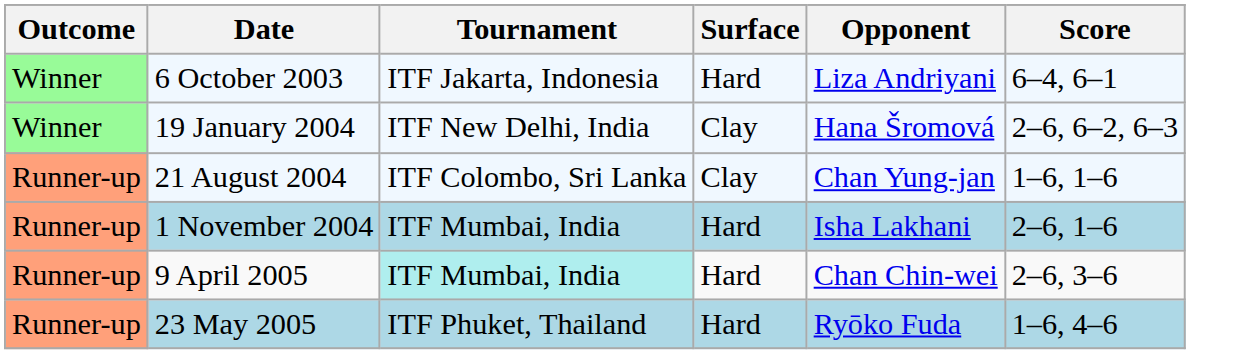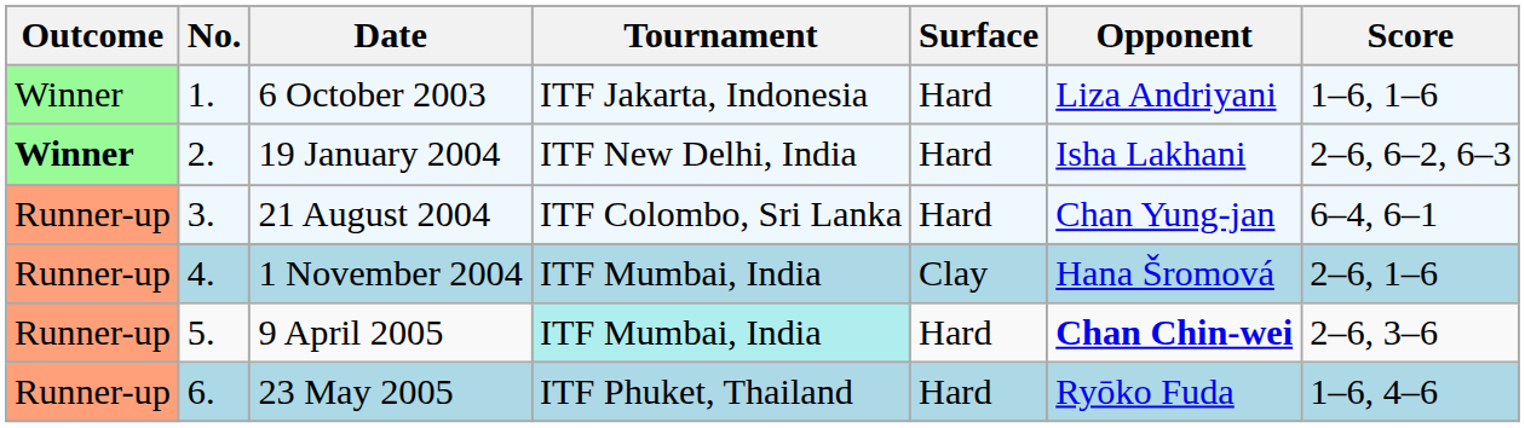 <table class="sortable wikitable" style="font-size:97%;">
 <tr>
 <th>Outcome</th>
+<th>No.</th>
 <th>Date</th>
 <th>Tournament</th>
 <th>Surface</th>
 <th>Opponent</th>
 <th class="unsortable">Score</th>
 </tr>
 <tr bgcolor="#f0f8ff">
 <td bgcolor="98FB98">Winner</td>
+<td>1.</td>
 <td>6 October 2003</td>
 <td>ITF Jakarta, Indonesia</td>
 <td>Hard</td>
 <td> <a href='#'>Liza Andriyani</a></td>
-<td>6–4, 6–1</td>
+<td>1–6, 1–6</td>
 </tr>
 <tr style="background:#f0f8ff;">
-<td bgcolor="98FB98">Winner</td>
+<td bgcolor="98FB98"><strong>Winner</strong></td>
+<td>2.</td>
 <td>19 January 2004</td>
 <td>ITF New Delhi, India</td>
-<td>Clay</td>
-<td> <a href='#'>Hana Šromová</a></td>
+<td>Hard</td>
+<td> <a href='#'>Isha Lakhani</a></td>
 <td>2–6, 6–2, 6–3</td>
 </tr>
 <tr style="background:#f0f8ff;">
 <td style="background:#ffa07a;">Runner-up</td>
+<td>3.</td>
 <td>21 August 2004</td>
 <td>ITF Colombo, Sri Lanka</td>
-<td>Clay</td>
+<td>Hard</td>
 <td> <a href='#'>Chan Yung-jan</a></td>
-<td>1–6, 1–6</td>
+<td>6–4, 6–1</td>
 </tr>
 <tr style="background:lightblue;">
 <td style="background:#ffa07a;">Runner-up</td>
+<td>4.</td>
 <td>1 November 2004</td>
 <td>ITF Mumbai, India</td>
-<td>Hard</td>
-<td> <a href='#'>Isha Lakhani</a></td>
+<td>Clay</td>
+<td> <a href='#'>Hana Šromová</a></td>
 <td>2–6, 1–6</td>
 </tr>
 <tr>
 <td style="background:#ffa07a;">Runner-up</td>
+<td>5.</td>
 <td>9 April 2005</td>
 <td style="background: paleturquoise;">ITF Mumbai, India</td>
 <td>Hard</td>
-<td> <a href='#'>Chan Chin-wei</a></td>
+<td><strong> <a href='#'>Chan Chin-wei</a></strong></td>
 <td>2–6, 3–6</td>
 </tr>
 <tr style="background:lightblue;">
 <td style="background:#ffa07a;">Runner-up</td>
+<td>6.</td>
 <td>23 May 2005</td>
 <td>ITF Phuket, Thailand</td>
 <td>Hard</td>
 <td> <a href='#'>Ryōko Fuda</a></td>
 <td>1–6, 4–6</td>
 </tr>
 </table>
